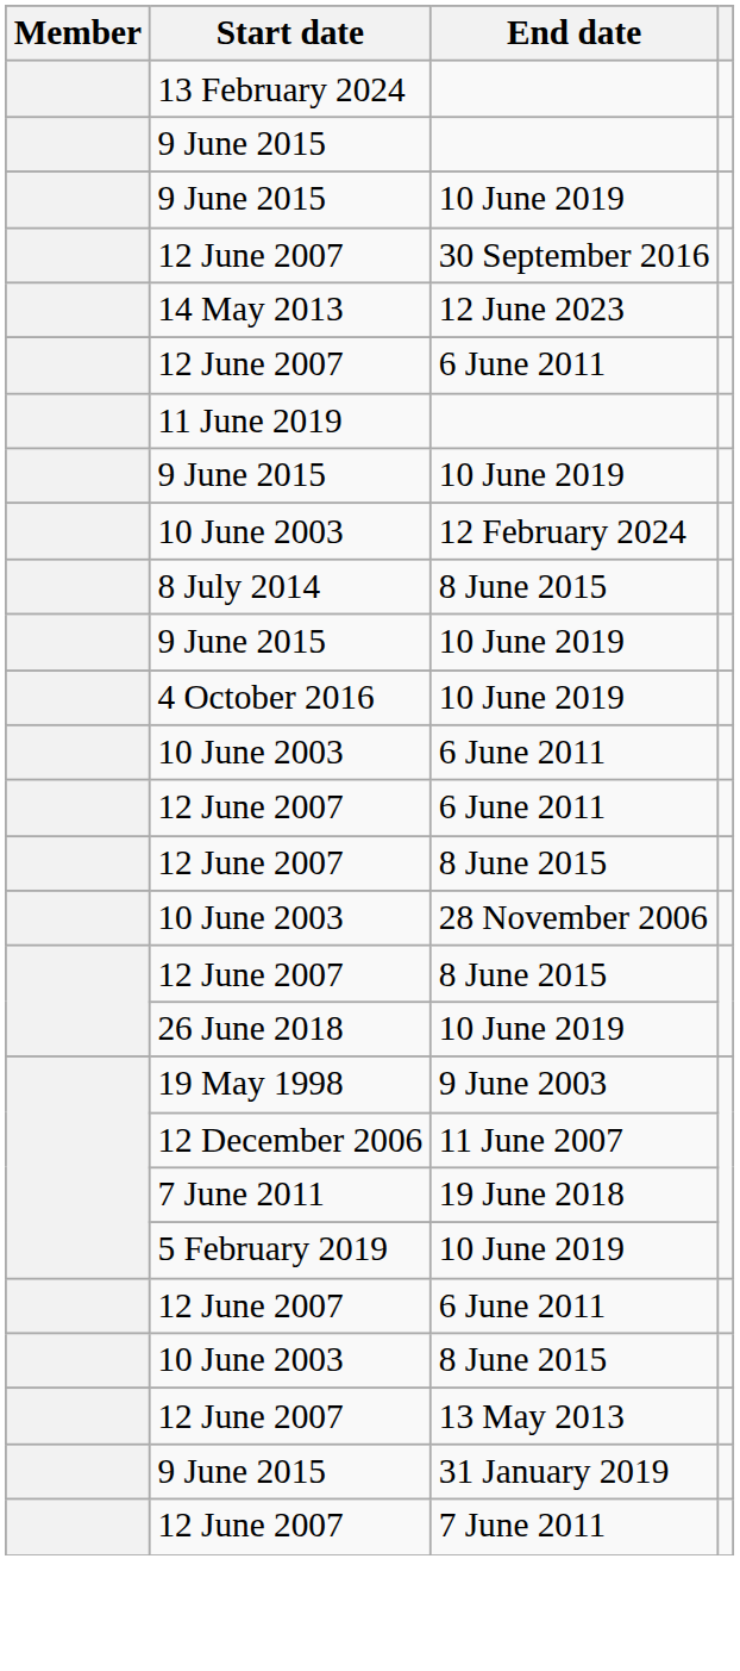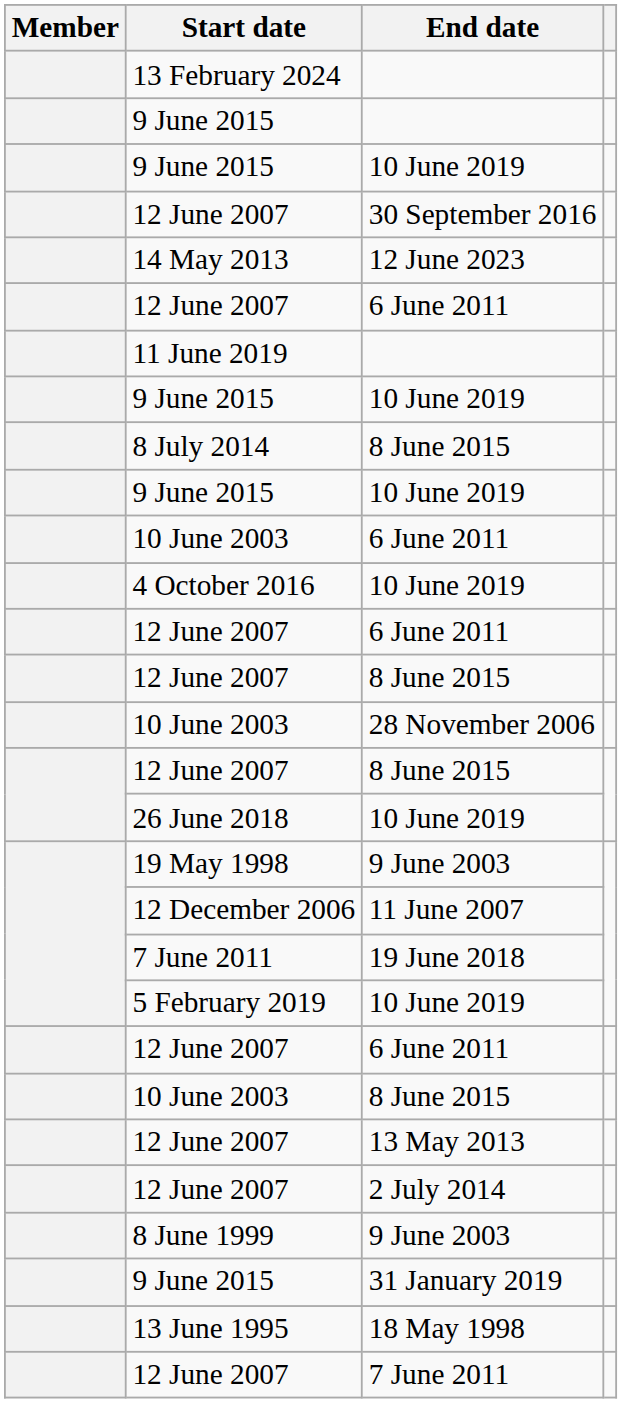 <table class="wikitable sortable">
 <tr>
 <th scope="col">Member</th>
 <th scope="col">Start date</th>
 <th scope="col">End date</th>
 <th class="unsortable" scope="col"></th>
 </tr>
 <tr>
 <th scope="row"></th>
 <td>13 February 2024</td>
 <td></td>
 <td></td>
 </tr>
 <tr>
 <th scope="row"></th>
 <td>9 June 2015</td>
 <td></td>
 <td></td>
 </tr>
 <tr>
 <th scope="row"></th>
 <td>9 June 2015</td>
 <td>10 June 2019</td>
 <td></td>
 </tr>
 <tr>
 <th scope="row"></th>
 <td>12 June 2007</td>
 <td>30 September 2016</td>
 <td></td>
 </tr>
 <tr>
 <th scope="row"></th>
 <td>14 May 2013</td>
 <td>12 June 2023</td>
 <td></td>
 </tr>
 <tr>
 <th scope="row"></th>
 <td>12 June 2007</td>
 <td>6 June 2011</td>
 <td></td>
 </tr>
 <tr>
 <th scope="row"></th>
 <td>11 June 2019</td>
 <td></td>
 <td></td>
 </tr>
 <tr>
 <th scope="row"></th>
 <td>9 June 2015</td>
 <td>10 June 2019</td>
 <td></td>
 </tr>
 <tr>
 <th scope="row"></th>
-<td>10 June 2003</td>
-<td>12 February 2024</td>
-<td></td>
-</tr>
-<tr>
-<th scope="row"></th>
 <td>8 July 2014</td>
 <td>8 June 2015</td>
 <td></td>
 </tr>
 <tr>
 <th scope="row"></th>
 <td>9 June 2015</td>
 <td>10 June 2019</td>
 <td></td>
 </tr>
 <tr>
 <th scope="row"></th>
-<td>4 October 2016</td>
-<td>10 June 2019</td>
+<td>10 June 2003</td>
+<td>6 June 2011</td>
 <td></td>
 </tr>
 <tr>
 <th scope="row"></th>
-<td>10 June 2003</td>
-<td>6 June 2011</td>
+<td>4 October 2016</td>
+<td>10 June 2019</td>
 <td></td>
 </tr>
 <tr>
 <th scope="row"></th>
 <td>12 June 2007</td>
 <td>6 June 2011</td>
 <td></td>
 </tr>
 <tr>
 <th scope="row"></th>
 <td>12 June 2007</td>
 <td>8 June 2015</td>
 <td></td>
 </tr>
 <tr>
 <th scope="row"></th>
 <td>10 June 2003</td>
 <td>28 November 2006</td>
 <td></td>
 </tr>
 <tr>
 <th scope="rowgroup" rowspan="2"></th>
 <td>12 June 2007</td>
 <td>8 June 2015</td>
 <td rowspan="2"></td>
 </tr>
 <tr>
 <td>26 June 2018</td>
 <td>10 June 2019</td>
 </tr>
 <tr>
 <th scope="rowgroup" rowspan="4"></th>
 <td>19 May 1998</td>
 <td>9 June 2003</td>
 <td rowspan="4"></td>
 </tr>
 <tr>
 <td>12 December 2006</td>
 <td>11 June 2007</td>
 </tr>
 <tr>
 <td>7 June 2011</td>
 <td>19 June 2018</td>
 </tr>
 <tr>
 <td>5 February 2019</td>
 <td>10 June 2019</td>
 </tr>
 <tr>
 <th scope="row"></th>
 <td>12 June 2007</td>
 <td>6 June 2011</td>
 <td></td>
 </tr>
 <tr>
 <th scope="row"></th>
 <td>10 June 2003</td>
 <td>8 June 2015</td>
 <td></td>
 </tr>
 <tr>
 <th scope="row"></th>
 <td>12 June 2007</td>
 <td>13 May 2013</td>
 <td></td>
 </tr>
 <tr>
 <th scope="row"></th>
+<td>12 June 2007</td>
+<td>2 July 2014</td>
+<td></td>
+</tr>
+<tr>
+<th scope="row"></th>
+<td>8 June 1999</td>
+<td>9 June 2003</td>
+<td></td>
+</tr>
+<tr>
+<th scope="row"></th>
 <td>9 June 2015</td>
 <td>31 January 2019</td>
+<td></td>
+</tr>
+<tr>
+<th scope="row"></th>
+<td>13 June 1995</td>
+<td>18 May 1998</td>
 <td></td>
 </tr>
 <tr>
 <th scope="row"></th>
 <td>12 June 2007</td>
 <td>7 June 2011</td>
 <td></td>
 </tr>
 </table>
